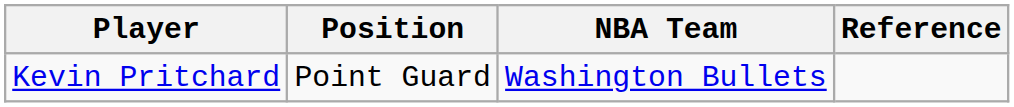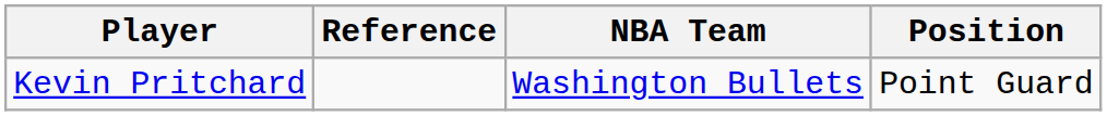 <table class="wikitable">
 <tr>
 <th>Player</th>
+<th>Reference</th>
+<th>NBA Team</th>
 <th>Position</th>
-<th>NBA Team</th>
-<th>Reference</th>
 </tr>
 <tr>
 <td><a href='#'>Kevin Pritchard</a></td>
+<td></td>
+<td><a href='#'>Washington Bullets</a></td>
 <td>Point Guard</td>
-<td><a href='#'>Washington Bullets</a></td>
-<td></td>
 </tr>
 </table>
